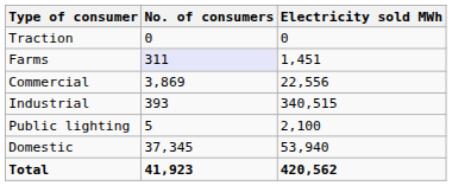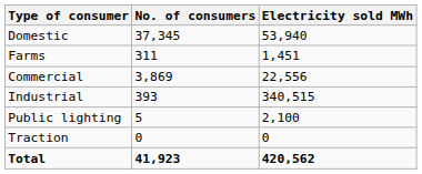 <table class="wikitable">
 <tr>
 <th>Type of consumer</th>
 <th>No. of consumers</th>
 <th>Electricity sold MWh</th>
 </tr>
 <tr>
-<td>Traction</td>
-<td>0</td>
-<td>0</td>
+<td>Domestic</td>
+<td>37,345</td>
+<td>53,940</td>
 </tr>
 <tr>
 <td>Farms</td>
-<td style="background: lavender;">311</td>
+<td>311</td>
 <td>1,451</td>
 </tr>
 <tr>
 <td>Commercial</td>
 <td>3,869</td>
 <td>22,556</td>
 </tr>
 <tr>
 <td>Industrial</td>
 <td>393</td>
 <td>340,515</td>
 </tr>
 <tr>
 <td>Public lighting</td>
 <td>5</td>
 <td>2,100</td>
 </tr>
 <tr>
-<td>Domestic</td>
-<td>37,345</td>
-<td>53,940</td>
+<td>Traction</td>
+<td>0</td>
+<td>0</td>
 </tr>
 <tr>
 <td><strong>Total</strong></td>
 <td><strong>41,923</strong></td>
 <td><strong>420,562</strong></td>
 </tr>
 </table>
